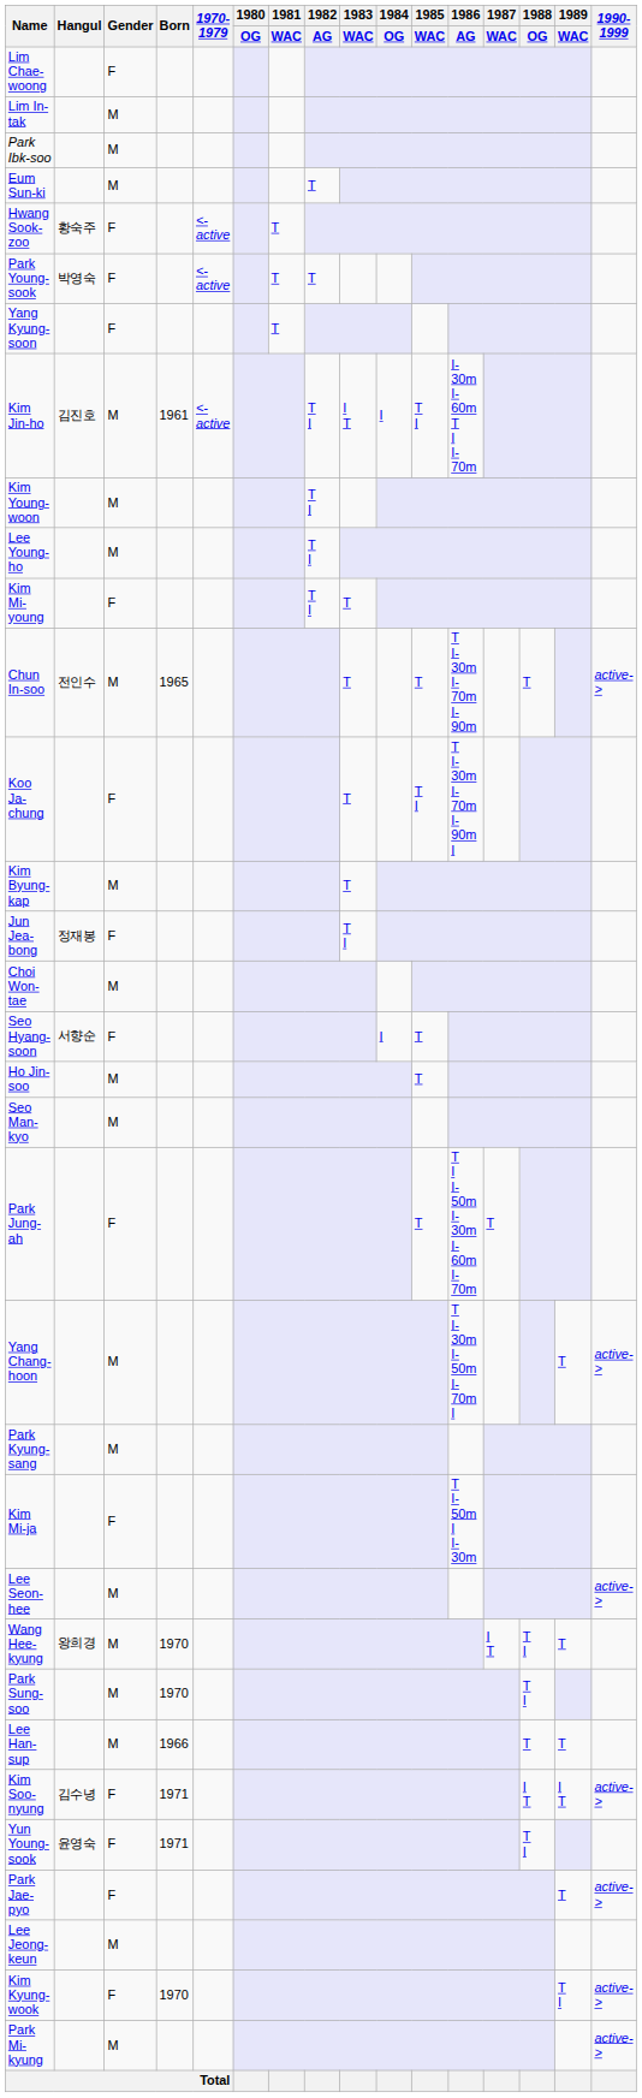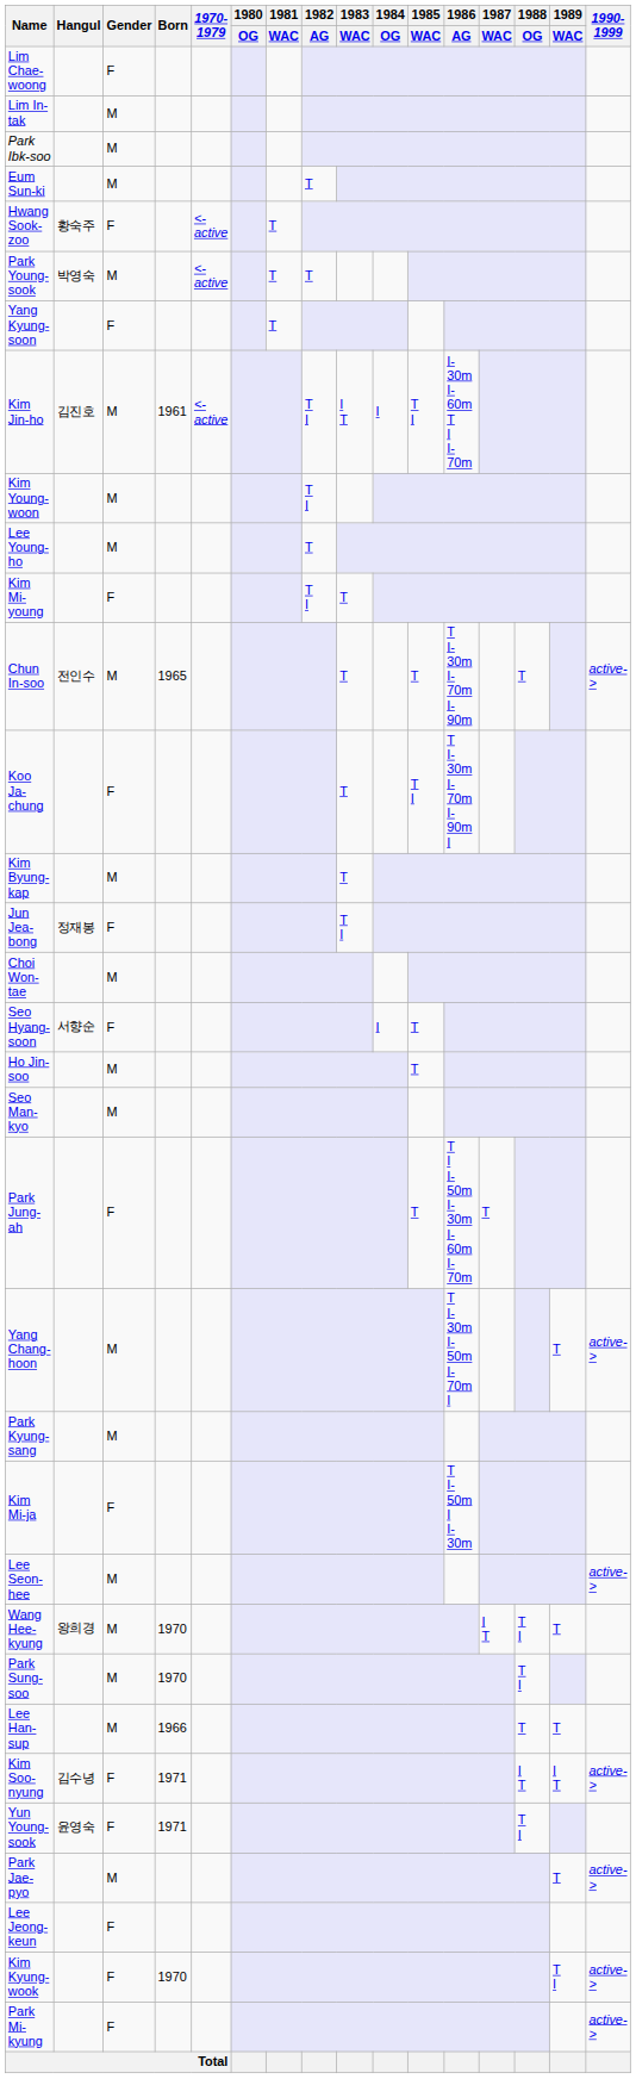 <table class="wikitable">
 <tr>
 <th style="width:200px;" rowspan="2">Name</th>
 <th style="width:100px;" rowspan="2">Hangul</th>
 <th style="width:50px;" rowspan="2">Gender</th>
 <th style="width:50px;" rowspan="2">Born</th>
 <th style="width:50px;" rowspan="2"><em><a href='#'>1970-1979</a></em></th>
 <th width=50>1980</th>
 <th width=50>1981</th>
 <th width=50>1982</th>
 <th width=50>1983</th>
 <th width=50>1984</th>
 <th width=50>1985</th>
 <th width=75>1986</th>
 <th width=50>1987</th>
 <th width=50>1988</th>
 <th width=50>1989</th>
 <th style="width:50px;" rowspan="2"><em><a href='#'>1990-1999</a></em></th>
 </tr>
 <tr>
 <th><a href='#'>OG</a></th>
 <th><a href='#'>WAC</a></th>
 <th><a href='#'>AG</a></th>
 <th><a href='#'>WAC</a></th>
 <th><a href='#'>OG</a></th>
 <th><a href='#'>WAC</a></th>
 <th><a href='#'>AG</a></th>
 <th><a href='#'>WAC</a></th>
 <th><a href='#'>OG</a></th>
 <th><a href='#'>WAC</a></th>
 </tr>
 <tr>
 <td><a href='#'>Lim Chae-woong</a></td>
 <td></td>
 <td>F</td>
 <td></td>
 <td></td>
 <td style="background:lavender;"></td>
 <td></td>
 <td colspan="8" style="background:lavender;"></td>
 <td></td>
 </tr>
 <tr>
 <td><a href='#'>Lim In-tak</a></td>
 <td></td>
 <td>M</td>
 <td></td>
 <td></td>
 <td style="background:lavender;"></td>
 <td></td>
 <td colspan="8" style="background:lavender;"></td>
 <td></td>
 </tr>
 <tr>
 <td><em>Park Ibk-soo</em> </td>
 <td></td>
 <td>M</td>
 <td></td>
 <td></td>
 <td style="background:lavender;"></td>
 <td></td>
 <td colspan="8" style="background:lavender;"></td>
 <td></td>
 </tr>
 <tr>
 <td><a href='#'>Eum Sun-ki</a></td>
 <td></td>
 <td>M</td>
 <td></td>
 <td></td>
 <td style="background:lavender;"></td>
 <td></td>
 <td> <a href='#'>T</a></td>
 <td colspan="7" style="background:lavender;"></td>
 <td></td>
 </tr>
 <tr>
 <td><a href='#'>Hwang Sook-zoo</a></td>
 <td>황숙주</td>
 <td>F</td>
 <td></td>
 <td><em><a href='#'><-active</a></em></td>
 <td style="background:lavender;"></td>
 <td> <a href='#'>T</a></td>
 <td colspan="8" style="background:lavender;"></td>
 <td></td>
 </tr>
 <tr>
 <td><a href='#'>Park Young-sook</a></td>
 <td>박영숙</td>
-<td>F</td>
+<td>M</td>
 <td></td>
 <td><em><a href='#'><-active</a></em></td>
 <td style="background:lavender;"></td>
 <td> <a href='#'>T</a></td>
 <td> <a href='#'>T</a></td>
 <td></td>
 <td></td>
 <td colspan="5" style="background:lavender;"></td>
 <td></td>
 </tr>
 <tr>
 <td><a href='#'>Yang Kyung-soon</a></td>
 <td></td>
 <td>F</td>
 <td></td>
 <td></td>
 <td style="background:lavender;"></td>
 <td> <a href='#'>T</a></td>
 <td colspan="3" style="background:lavender;"></td>
 <td></td>
 <td colspan="4" style="background:lavender;"></td>
 <td></td>
 </tr>
 <tr>
 <td><a href='#'>Kim Jin-ho</a></td>
 <td>김진호</td>
 <td>M</td>
 <td>1961</td>
 <td><em><a href='#'><-active</a></em></td>
 <td colspan="2" style="background:lavender;"></td>
 <td> <a href='#'>T</a><br> <a href='#'>I</a></td>
 <td> <a href='#'>I</a><br> <a href='#'>T</a></td>
 <td> <a href='#'>I</a></td>
 <td> <a href='#'>T</a><br> <a href='#'>I</a></td>
 <td> <a href='#'>I-30m</a><br> <a href='#'>I-60m</a><br> <a href='#'>T</a><br> <a href='#'>I</a><br> <a href='#'>I-70m</a></td>
 <td colspan="3" style="background:lavender;"></td>
 <td></td>
 </tr>
 <tr>
 <td><a href='#'>Kim Young-woon</a></td>
 <td></td>
 <td>M</td>
 <td></td>
 <td></td>
 <td colspan="2" style="background:lavender;"></td>
 <td> <a href='#'>T</a><br> <a href='#'>I</a></td>
 <td></td>
 <td colspan="6" style="background:lavender;"></td>
 <td></td>
 </tr>
 <tr>
 <td><a href='#'>Lee Young-ho</a></td>
 <td></td>
 <td>M</td>
 <td></td>
 <td></td>
 <td colspan="2" style="background:lavender;"></td>
-<td> <a href='#'>T</a><br> <a href='#'>I</a></td>
+<td> <a href='#'>T</a></td>
 <td colspan="7" style="background:lavender;"></td>
 <td></td>
 </tr>
 <tr>
 <td><a href='#'>Kim Mi-young</a></td>
 <td></td>
 <td>F</td>
 <td></td>
 <td></td>
 <td colspan="2" style="background:lavender;"></td>
 <td> <a href='#'>T</a><br> <a href='#'>I</a></td>
 <td> <a href='#'>T</a></td>
 <td colspan="6" style="background:lavender;"></td>
 <td></td>
 </tr>
 <tr>
 <td><a href='#'>Chun In-soo</a></td>
 <td>전인수</td>
 <td>M</td>
 <td>1965</td>
 <td></td>
 <td colspan="3" style="background:lavender;"></td>
 <td> <a href='#'>T</a></td>
 <td></td>
 <td> <a href='#'>T</a></td>
 <td> <a href='#'>T</a><br> <a href='#'>I-30m</a><br> <a href='#'>I-70m</a><br> <a href='#'>I-90m</a></td>
 <td></td>
 <td> <a href='#'>T</a></td>
 <td style="background:lavender;"></td>
 <td><em><a href='#'>active-></a></em></td>
 </tr>
 <tr>
 <td><a href='#'>Koo Ja-chung</a></td>
 <td></td>
 <td>F</td>
 <td></td>
 <td></td>
 <td colspan="3" style="background:lavender;"></td>
 <td> <a href='#'>T</a></td>
 <td></td>
 <td> <a href='#'>T</a><br> <a href='#'>I</a></td>
 <td> <a href='#'>T</a><br> <a href='#'>I-30m</a><br> <a href='#'>I-70m</a><br> <a href='#'>I-90m</a><br> <a href='#'>I</a></td>
 <td></td>
 <td colspan="2" style="background:lavender;"></td>
 <td></td>
 </tr>
 <tr>
 <td><a href='#'>Kim Byung-kap</a></td>
 <td></td>
 <td>M</td>
 <td></td>
 <td></td>
 <td colspan="3" style="background:lavender;"></td>
 <td> <a href='#'>T</a></td>
 <td colspan="6" style="background:lavender;"></td>
 <td></td>
 </tr>
 <tr>
 <td><a href='#'>Jun Jea-bong</a></td>
 <td>정재봉</td>
 <td>F</td>
 <td></td>
 <td></td>
 <td colspan="3" style="background:lavender;"></td>
 <td> <a href='#'>T</a><br> <a href='#'>I</a></td>
 <td colspan="6" style="background:lavender;"></td>
 <td></td>
 </tr>
 <tr>
 <td><a href='#'>Choi Won-tae</a></td>
 <td></td>
 <td>M</td>
 <td></td>
 <td></td>
 <td colspan="4" style="background:lavender;"></td>
 <td></td>
 <td colspan="5" style="background:lavender;"></td>
 <td></td>
 </tr>
 <tr>
 <td><a href='#'>Seo Hyang-soon</a></td>
 <td>서향순</td>
 <td>F</td>
 <td></td>
 <td></td>
 <td colspan="4" style="background:lavender;"></td>
 <td> <a href='#'>I</a></td>
 <td> <a href='#'>T</a></td>
 <td colspan="4" style="background:lavender;"></td>
 <td></td>
 </tr>
 <tr>
 <td><a href='#'>Ho Jin-soo</a></td>
 <td></td>
 <td>M</td>
 <td></td>
 <td></td>
 <td colspan="5" style="background:lavender;"></td>
 <td> <a href='#'>T</a></td>
 <td colspan="4" style="background:lavender;"></td>
 <td></td>
 </tr>
 <tr>
 <td><a href='#'>Seo Man-kyo</a></td>
 <td></td>
 <td>M</td>
 <td></td>
 <td></td>
 <td colspan="5" style="background:lavender;"></td>
 <td></td>
 <td colspan="4" style="background:lavender;"></td>
 <td></td>
 </tr>
 <tr>
 <td><a href='#'>Park Jung-ah</a></td>
 <td></td>
 <td>F</td>
 <td></td>
 <td></td>
 <td colspan="5" style="background:lavender;"></td>
 <td> <a href='#'>T</a></td>
 <td> <a href='#'>T</a><br> <a href='#'>I</a><br> <a href='#'>I-50m</a><br> <a href='#'>I-30m</a><br> <a href='#'>I-60m</a><br> <a href='#'>I-70m</a></td>
 <td> <a href='#'>T</a></td>
 <td colspan="2" style="background:lavender;"></td>
 <td></td>
 </tr>
 <tr>
 <td><a href='#'>Yang Chang-hoon</a></td>
 <td></td>
 <td>M</td>
 <td></td>
 <td></td>
 <td colspan="6" style="background:lavender;"></td>
 <td> <a href='#'>T</a><br> <a href='#'>I-30m</a><br> <a href='#'>I-50m</a><br> <a href='#'>I-70m</a><br> <a href='#'>I</a></td>
 <td></td>
 <td style="background:lavender;"></td>
 <td> <a href='#'>T</a></td>
 <td><em><a href='#'>active-></a></em></td>
 </tr>
 <tr>
 <td><a href='#'>Park Kyung-sang</a></td>
 <td></td>
 <td>M</td>
 <td></td>
 <td></td>
 <td colspan="6" style="background:lavender;"></td>
 <td></td>
 <td colspan="3" style="background:lavender;"></td>
 <td></td>
 </tr>
 <tr>
 <td><a href='#'>Kim Mi-ja</a></td>
 <td></td>
 <td>F</td>
 <td></td>
 <td></td>
 <td colspan="6" style="background:lavender;"></td>
 <td> <a href='#'>T</a><br> <a href='#'>I-50m</a><br> <a href='#'>I</a><br> <a href='#'>I-30m</a></td>
 <td colspan="3" style="background:lavender;"></td>
 <td></td>
 </tr>
 <tr>
 <td><a href='#'>Lee Seon-hee</a></td>
 <td></td>
 <td>M</td>
 <td></td>
 <td></td>
 <td colspan="6" style="background:lavender;"></td>
 <td></td>
 <td colspan="3" style="background:lavender;"></td>
 <td><em><a href='#'>active-></a></em></td>
 </tr>
 <tr>
 <td><a href='#'>Wang Hee-kyung</a></td>
 <td>왕희경</td>
 <td>M</td>
 <td>1970</td>
 <td></td>
 <td colspan="7" style="background:lavender;"></td>
 <td> <a href='#'>I</a><br> <a href='#'>T</a></td>
 <td> <a href='#'>T</a><br> <a href='#'>I</a></td>
 <td> <a href='#'>T</a></td>
 <td></td>
 </tr>
 <tr>
 <td><a href='#'>Park Sung-soo</a></td>
 <td></td>
 <td>M</td>
 <td>1970</td>
 <td></td>
 <td colspan="8" style="background:lavender;"></td>
 <td> <a href='#'>T</a><br> <a href='#'>I</a></td>
 <td style="background:lavender;"></td>
 <td></td>
 </tr>
 <tr>
 <td><a href='#'>Lee Han-sup</a></td>
 <td></td>
 <td>M</td>
 <td>1966</td>
 <td></td>
 <td colspan="8" style="background:lavender;"></td>
 <td> <a href='#'>T</a></td>
 <td> <a href='#'>T</a></td>
 <td></td>
 </tr>
 <tr>
 <td><a href='#'>Kim Soo-nyung</a></td>
 <td>김수녕</td>
 <td>F</td>
 <td>1971</td>
 <td></td>
 <td colspan="8" style="background:lavender;"></td>
 <td> <a href='#'>I</a><br> <a href='#'>T</a></td>
 <td> <a href='#'>I</a><br> <a href='#'>T</a></td>
 <td><em><a href='#'>active-></a></em></td>
 </tr>
 <tr>
 <td><a href='#'>Yun Young-sook</a></td>
 <td>윤영숙</td>
 <td>F</td>
 <td>1971</td>
 <td></td>
 <td colspan="8" style="background:lavender;"></td>
 <td> <a href='#'>T</a><br> <a href='#'>I</a></td>
 <td style="background:lavender;"></td>
 <td></td>
 </tr>
 <tr>
 <td><a href='#'>Park Jae-pyo</a></td>
 <td></td>
-<td>F</td>
+<td>M</td>
 <td></td>
 <td></td>
 <td colspan="9" style="background:lavender;"></td>
 <td> <a href='#'>T</a></td>
 <td><em><a href='#'>active-></a></em></td>
 </tr>
 <tr>
 <td><a href='#'>Lee Jeong-keun</a></td>
 <td></td>
-<td>M</td>
+<td>F</td>
 <td></td>
 <td></td>
 <td colspan="9" style="background:lavender;"></td>
 <td></td>
 <td></td>
 </tr>
 <tr>
 <td><a href='#'>Kim Kyung-wook</a></td>
 <td></td>
 <td>F</td>
 <td>1970</td>
 <td></td>
 <td colspan="9" style="background:lavender;"></td>
 <td> <a href='#'>T</a><br> <a href='#'>I</a></td>
 <td><em><a href='#'>active-></a></em></td>
 </tr>
 <tr>
 <td><a href='#'>Park Mi-kyung</a></td>
 <td></td>
-<td>M</td>
+<td>F</td>
 <td></td>
 <td></td>
 <td colspan="9" style="background:lavender;"></td>
 <td></td>
 <td><em><a href='#'>active-></a></em></td>
 </tr>
 <tr>
 <th colspan="5" style="text-align:right;">Total</th>
 <th></th>
 <th></th>
 <th></th>
 <th></th>
 <th></th>
 <th></th>
 <th></th>
 <th></th>
 <th></th>
 <th></th>
 <th></th>
 </tr>
 </table>
